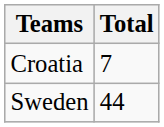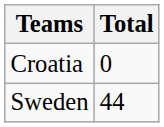 <table class="wikitable">
 <tr>
 <th>Teams</th>
 <th>Total</th>
 </tr>
 <tr>
 <td>Croatia</td>
-<td>7</td>
+<td>0</td>
 </tr>
 <tr>
 <td>Sweden</td>
 <td>44</td>
 </tr>
 </table>
